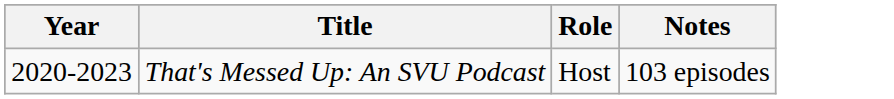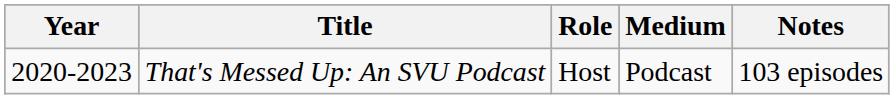 <table class="wikitable">
 <tr>
 <th>Year</th>
 <th>Title</th>
 <th>Role</th>
+<th>Medium</th>
 <th>Notes</th>
 </tr>
 <tr>
 <td>2020-2023</td>
 <td><em>That's Messed Up: An SVU Podcast</em></td>
 <td>Host</td>
+<td>Podcast</td>
 <td>103 episodes</td>
 </tr>
 </table>
